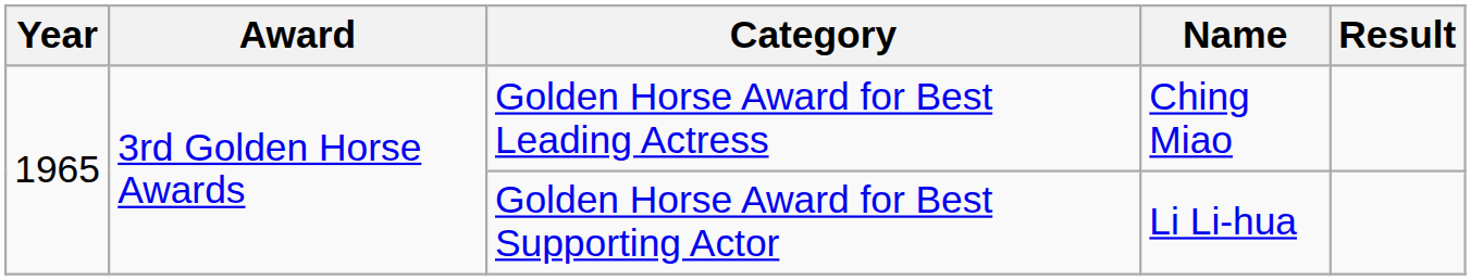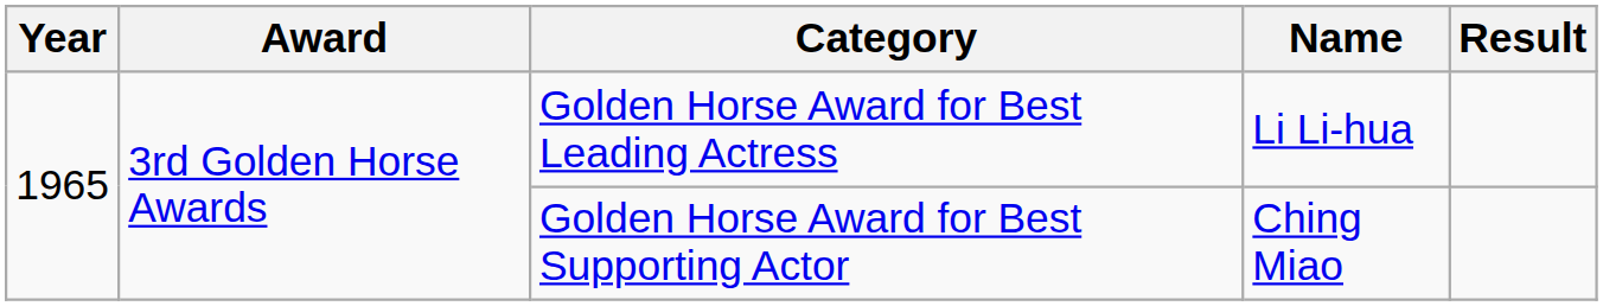 <table class="wikitable">
 <tr>
 <th>Year</th>
 <th>Award</th>
 <th>Category</th>
 <th>Name</th>
 <th>Result</th>
 </tr>
 <tr>
 <td rowspan="2">1965</td>
 <td rowspan="2"><a href='#'>3rd Golden Horse Awards</a></td>
 <td><a href='#'>Golden Horse Award for Best Leading Actress</a></td>
-<td><a href='#'>Ching Miao</a></td>
+<td><a href='#'>Li Li-hua</a></td>
 <td></td>
 </tr>
 <tr>
 <td><a href='#'>Golden Horse Award for Best Supporting Actor</a></td>
-<td><a href='#'>Li Li-hua</a></td>
+<td><a href='#'>Ching Miao</a></td>
 <td></td>
 </tr>
 </table>
